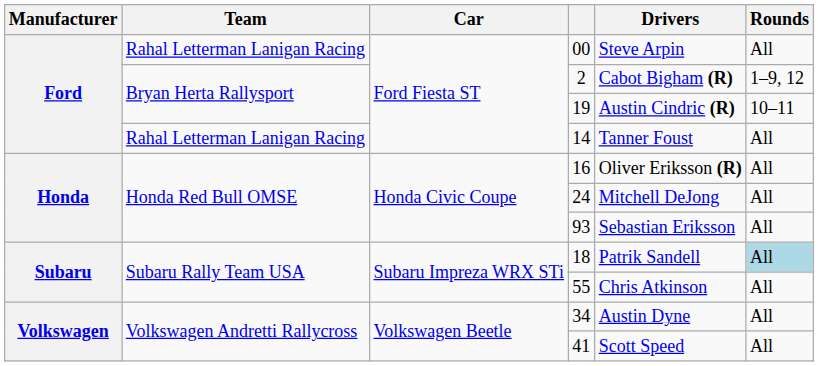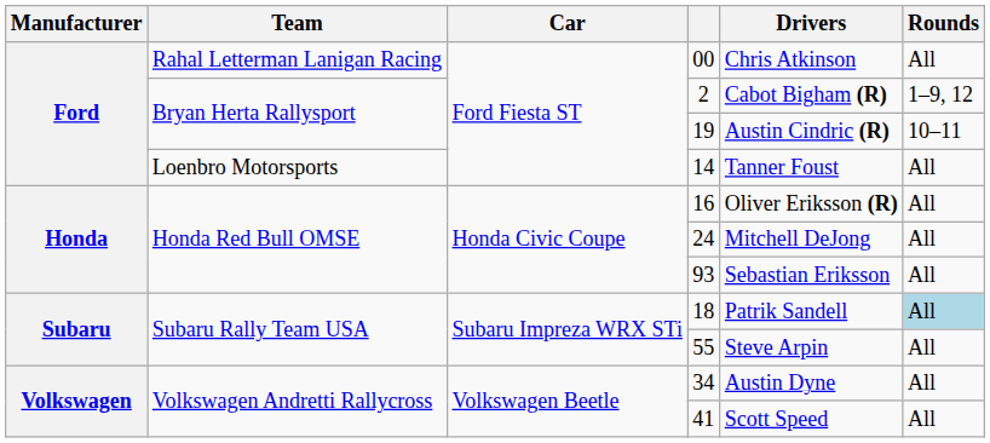 <table class="wikitable" style="font-size: 90%">
 <tr>
 <th>Manufacturer</th>
 <th>Team</th>
 <th>Car</th>
 <th></th>
 <th>Drivers</th>
 <th>Rounds</th>
 </tr>
 <tr>
 <th rowspan=4> <a href='#'>Ford</a></th>
 <td> <a href='#'>Rahal Letterman Lanigan Racing</a></td>
 <td rowspan=4><a href='#'>Ford Fiesta ST</a></td>
 <td align=center>00</td>
-<td> <a href='#'>Steve Arpin</a></td>
+<td> <a href='#'>Chris Atkinson</a></td>
 <td>All</td>
 </tr>
 <tr>
 <td rowspan=2> <a href='#'>Bryan Herta Rallysport</a></td>
 <td align=center>2</td>
 <td> <a href='#'>Cabot Bigham</a> <strong>(R)</strong></td>
 <td>1–9, 12</td>
 </tr>
 <tr>
 <td align=center>19</td>
 <td> <a href='#'>Austin Cindric</a> <strong>(R)</strong></td>
 <td>10–11</td>
 </tr>
 <tr>
-<td> <a href='#'>Rahal Letterman Lanigan Racing</a></td>
+<td rowspan=1> Loenbro Motorsports</td>
 <td align=center>14</td>
 <td> <a href='#'>Tanner Foust</a></td>
 <td>All</td>
 </tr>
 <tr>
 <th rowspan=3> <a href='#'>Honda</a></th>
 <td rowspan=3> <a href='#'>Honda Red Bull OMSE</a></td>
 <td rowspan=3><a href='#'>Honda Civic Coupe</a></td>
 <td align=center>16</td>
 <td> Oliver Eriksson <strong>(R)</strong></td>
 <td>All</td>
 </tr>
 <tr>
 <td align=center>24</td>
 <td> <a href='#'>Mitchell DeJong</a></td>
 <td>All</td>
 </tr>
 <tr>
 <td align=center>93</td>
 <td> <a href='#'>Sebastian Eriksson</a></td>
 <td>All</td>
 </tr>
 <tr>
 <th rowspan=2> <a href='#'>Subaru</a></th>
 <td rowspan=2> <a href='#'>Subaru Rally Team USA</a></td>
 <td rowspan=2><a href='#'>Subaru Impreza WRX STi</a></td>
 <td align=center>18</td>
 <td> <a href='#'>Patrik Sandell</a></td>
 <td style="background: lightblue;">All</td>
 </tr>
 <tr>
 <td align=center>55</td>
-<td> <a href='#'>Chris Atkinson</a></td>
+<td> <a href='#'>Steve Arpin</a></td>
 <td>All</td>
 </tr>
 <tr>
 <th rowspan=2> <a href='#'>Volkswagen</a></th>
 <td rowspan=2> <a href='#'>Volkswagen Andretti Rallycross</a></td>
 <td rowspan=2><a href='#'>Volkswagen Beetle</a></td>
 <td align=center>34</td>
 <td> <a href='#'>Austin Dyne</a></td>
 <td>All</td>
 </tr>
 <tr>
 <td align=center>41</td>
 <td> <a href='#'>Scott Speed</a></td>
 <td>All</td>
 </tr>
 </table>
